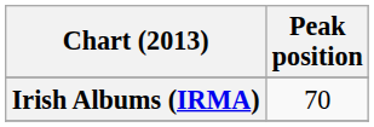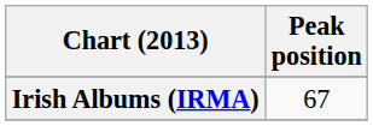 <table class="wikitable sortable plainrowheaders" style="text-align:center">
 <tr>
 <th scope="col">Chart (2013)</th>
 <th scope="col">Peak<br> position</th>
 </tr>
 <tr>
 </tr>
 <tr>
 </tr>
 <tr>
 </tr>
 <tr>
 </tr>
 <tr>
 </tr>
 <tr>
 </tr>
 <tr>
 </tr>
 <tr>
 </tr>
 <tr>
 </tr>
 <tr>
 </tr>
 <tr>
 </tr>
 <tr>
 <th scope="row">Irish Albums (<a href='#'>IRMA</a>)</th>
-<td style="text-align:center">70</td>
+<td style="text-align:center">67</td>
 </tr>
 <tr>
 </tr>
 <tr>
 </tr>
 <tr>
 </tr>
 <tr>
 </tr>
 <tr>
 </tr>
 <tr>
 </tr>
 <tr>
 </tr>
 <tr>
 </tr>
 <tr>
 </tr>
 <tr>
 </tr>
 </table>
